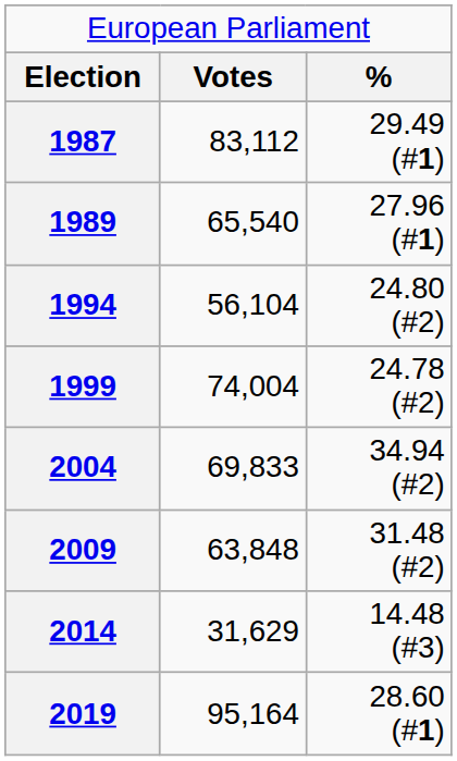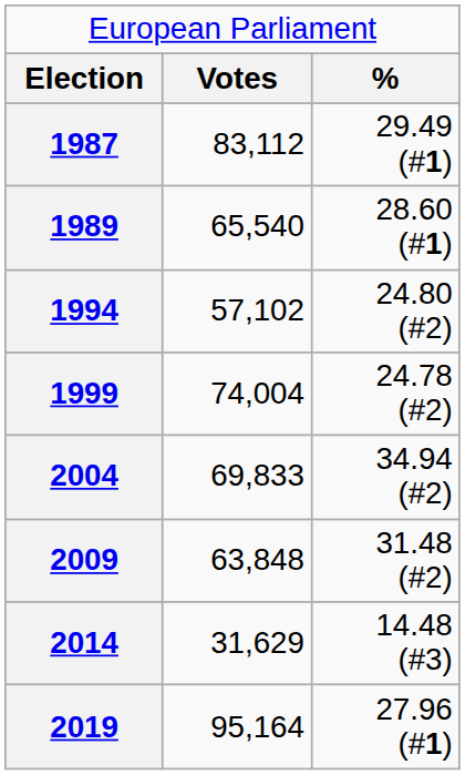 <table class="wikitable" style="text-align:right;">
 <tr>
 <td colspan="3" align="center"><a href='#'>European Parliament</a></td>
 </tr>
 <tr>
 <th width="75">Election</th>
 <th width="70">Votes</th>
 <th width="70">%</th>
 </tr>
 <tr>
 <th><a href='#'>1987</a></th>
 <td>83,112</td>
 <td>29.49 (#<strong>1</strong>)</td>
 </tr>
 <tr>
 <th><a href='#'>1989</a></th>
 <td>65,540</td>
-<td>27.96 (#<strong>1</strong>)</td>
+<td>28.60 (#<strong>1</strong>)</td>
 </tr>
 <tr>
 <th><a href='#'>1994</a></th>
-<td>56,104</td>
+<td>57,102</td>
 <td>24.80 (#2)</td>
 </tr>
 <tr>
 <th><a href='#'>1999</a></th>
 <td>74,004</td>
 <td>24.78 (#2)</td>
 </tr>
 <tr>
 <th><a href='#'>2004</a></th>
 <td>69,833</td>
 <td>34.94 (#2)</td>
 </tr>
 <tr>
 <th><a href='#'>2009</a></th>
 <td>63,848</td>
 <td>31.48 (#2)</td>
 </tr>
 <tr>
 <th><a href='#'>2014</a></th>
 <td>31,629</td>
 <td>14.48 (#3)</td>
 </tr>
 <tr>
 <th><a href='#'>2019</a></th>
 <td>95,164</td>
-<td>28.60 (#<strong>1</strong>)</td>
+<td>27.96 (#<strong>1</strong>)</td>
 </tr>
 </table>
